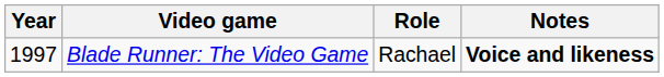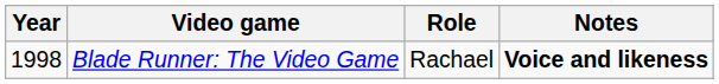 <table class="wikitable">
 <tr>
 <th scope="col">Year</th>
 <th scope="col">Video game</th>
 <th scope="col">Role</th>
 <th scope="col">Notes</th>
 </tr>
 <tr>
-<td>1997</td>
+<td>1998</td>
 <td scope="row"><em><a href='#'>Blade Runner: The Video Game</a></em></td>
 <td>Rachael</td>
 <td><strong>Voice and likeness</strong></td>
 </tr>
 </table>
